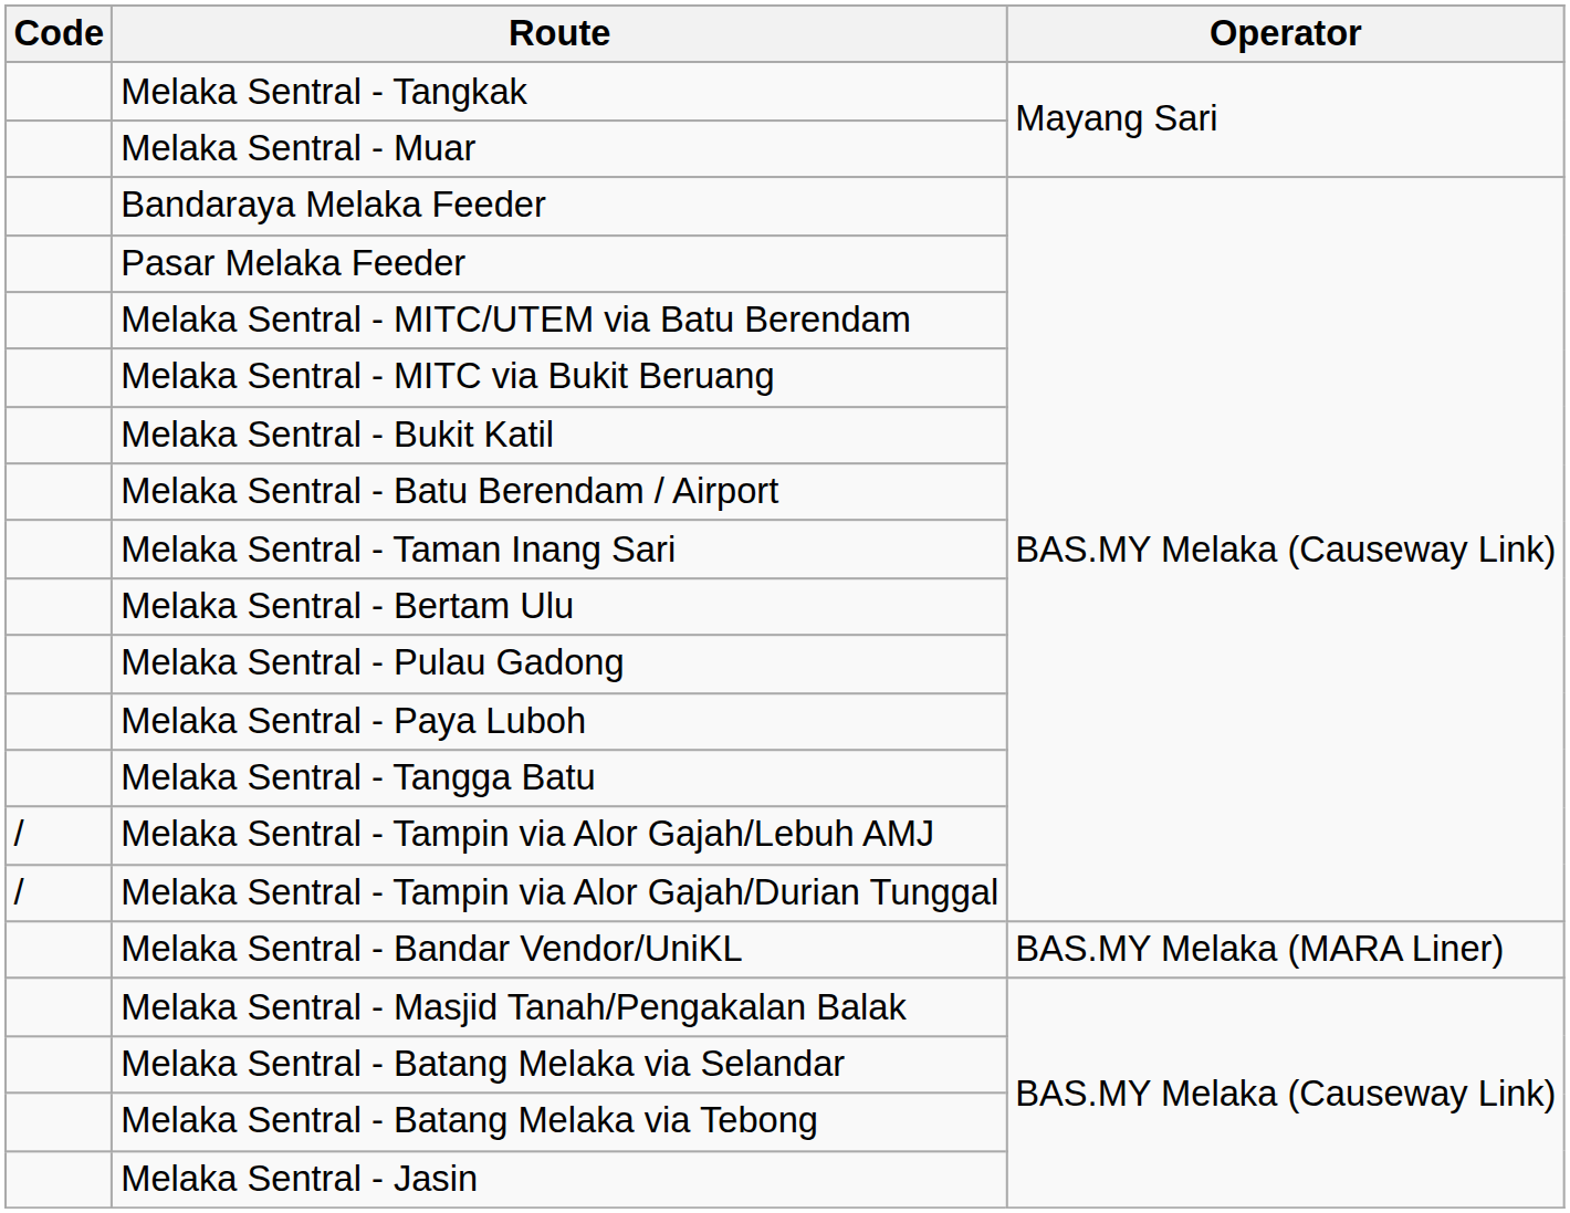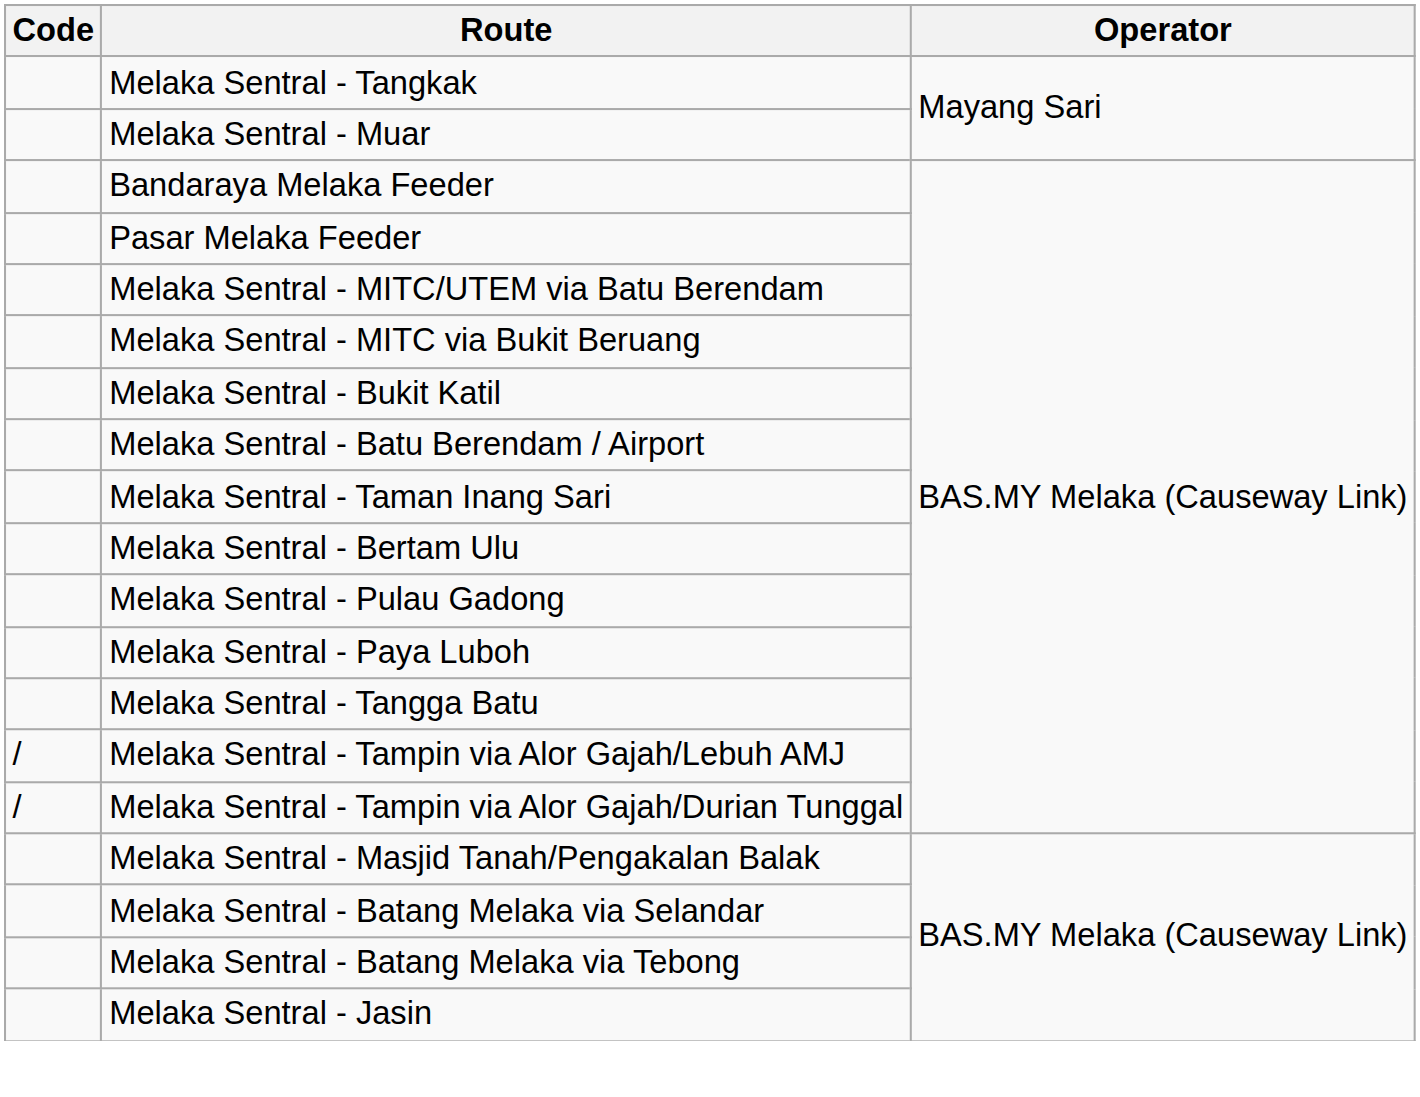 <table class="wikitable sortable">
 <tr>
 <th>Code</th>
 <th>Route</th>
 <th>Operator</th>
 </tr>
 <tr>
 <td></td>
 <td>Melaka Sentral - Tangkak</td>
 <td rowspan="2">Mayang Sari</td>
 </tr>
 <tr>
 <td></td>
 <td>Melaka Sentral - Muar</td>
 </tr>
 <tr>
 <td></td>
 <td>Bandaraya Melaka Feeder</td>
 <td rowspan="13">BAS.MY Melaka (Causeway Link)</td>
 </tr>
 <tr>
 <td></td>
 <td>Pasar Melaka Feeder</td>
 </tr>
 <tr>
 <td></td>
 <td>Melaka Sentral - MITC/UTEM via Batu Berendam</td>
 </tr>
 <tr>
 <td></td>
 <td>Melaka Sentral - MITC via Bukit Beruang</td>
 </tr>
 <tr>
 <td></td>
 <td>Melaka Sentral - Bukit Katil</td>
 </tr>
 <tr>
 <td></td>
 <td>Melaka Sentral - Batu Berendam / Airport</td>
 </tr>
 <tr>
 <td></td>
 <td>Melaka Sentral - Taman Inang Sari</td>
 </tr>
 <tr>
 <td></td>
 <td>Melaka Sentral - Bertam Ulu</td>
 </tr>
 <tr>
 <td></td>
 <td>Melaka Sentral - Pulau Gadong</td>
 </tr>
 <tr>
 <td></td>
 <td>Melaka Sentral - Paya Luboh</td>
 </tr>
 <tr>
 <td></td>
 <td>Melaka Sentral - Tangga Batu</td>
 </tr>
 <tr>
 <td> / </td>
 <td>Melaka Sentral - Tampin via Alor Gajah/Lebuh AMJ</td>
 </tr>
 <tr>
 <td>/ </td>
 <td>Melaka Sentral - Tampin via Alor Gajah/Durian Tunggal</td>
 </tr>
 <tr>
 <td></td>
-<td>Melaka Sentral - Bandar Vendor/UniKL</td>
-<td>BAS.MY Melaka (MARA Liner)</td>
-</tr>
-<tr>
-<td></td>
 <td>Melaka Sentral - Masjid Tanah/Pengakalan Balak</td>
 <td rowspan="4">BAS.MY Melaka (Causeway Link)</td>
 </tr>
 <tr>
 <td></td>
 <td>Melaka Sentral - Batang Melaka via Selandar</td>
 </tr>
 <tr>
 <td></td>
 <td>Melaka Sentral - Batang Melaka via Tebong</td>
 </tr>
 <tr>
 <td></td>
 <td>Melaka Sentral - Jasin</td>
 </tr>
 </table>
